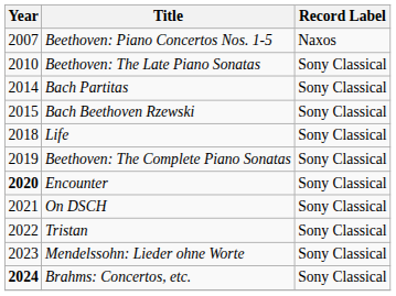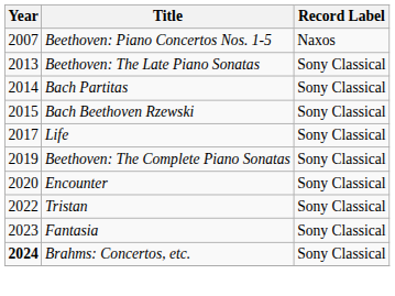 <table class="wikitable">
 <tr>
 <th>Year</th>
 <th>Title</th>
 <th>Record Label</th>
 </tr>
 <tr>
 <td>2007</td>
 <td><em>Beethoven: Piano Concertos Nos. 1-5</em></td>
 <td>Naxos</td>
 </tr>
 <tr>
-<td>2010</td>
+<td>2013</td>
 <td><em>Beethoven: The Late Piano Sonatas</em></td>
 <td>Sony Classical</td>
 </tr>
 <tr>
 <td>2014</td>
 <td><em>Bach Partitas</em></td>
 <td>Sony Classical</td>
 </tr>
 <tr>
 <td>2015</td>
 <td><em>Bach Beethoven Rzewski</em></td>
 <td>Sony Classical</td>
 </tr>
 <tr>
-<td>2018</td>
+<td>2017</td>
 <td><em>Life</em></td>
 <td>Sony Classical</td>
 </tr>
 <tr>
 <td>2019</td>
 <td><em>Beethoven: The Complete Piano Sonatas</em></td>
 <td>Sony Classical</td>
 </tr>
 <tr>
-<td><strong>2020</strong></td>
+<td>2020</td>
 <td><em>Encounter</em></td>
-<td>Sony Classical</td>
-</tr>
-<tr>
-<td>2021</td>
-<td><em>On DSCH</em></td>
 <td>Sony Classical</td>
 </tr>
 <tr>
 <td>2022</td>
 <td><em>Tristan</em></td>
 <td>Sony Classical</td>
 </tr>
 <tr>
 <td>2023</td>
-<td><em>Mendelssohn: Lieder ohne Worte</em></td>
+<td><em>Fantasia</em></td>
 <td>Sony Classical</td>
 </tr>
 <tr>
 <td><strong>2024</strong></td>
 <td><em>Brahms: Concertos, etc.</em></td>
 <td>Sony Classical</td>
 </tr>
 <tr>
 </tr>
 </table>
